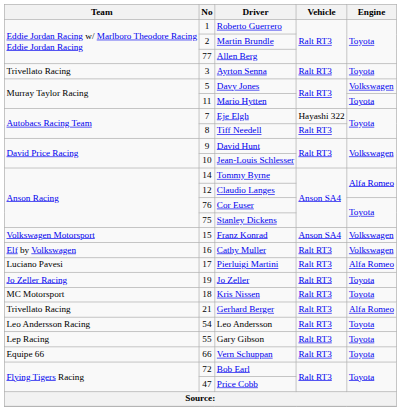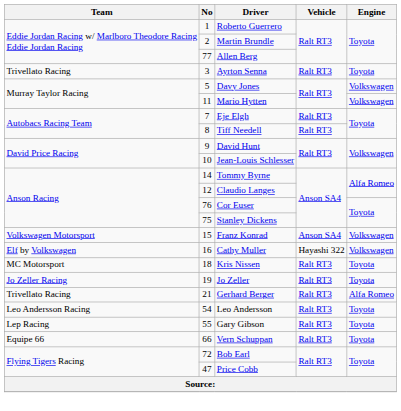 <table class="wikitable" style="font-size: 87%;">
 <tr>
 <th>Team</th>
 <th>No</th>
 <th>Driver</th>
 <th>Vehicle</th>
 <th>Engine</th>
 </tr>
 <tr>
 <td rowspan="3"> <a href='#'>Eddie Jordan Racing</a> w/ <a href='#'>Marlboro Theodore Racing</a><br> <a href='#'>Eddie Jordan Racing</a></td>
 <td align=center>1</td>
 <td> <a href='#'>Roberto Guerrero</a></td>
 <td rowspan=3><a href='#'>Ralt RT3</a></td>
 <td rowspan=3><a href='#'>Toyota</a></td>
 </tr>
 <tr>
 <td align=center>2</td>
 <td> <a href='#'>Martin Brundle</a></td>
 </tr>
 <tr>
 <td align=center>77</td>
 <td> <a href='#'>Allen Berg</a></td>
 </tr>
 <tr>
 <td> Trivellato Racing</td>
 <td align=center>3</td>
 <td> <a href='#'>Ayrton Senna</a></td>
 <td><a href='#'>Ralt RT3</a></td>
 <td><a href='#'>Toyota</a></td>
 </tr>
 <tr>
 <td rowspan=2> Murray Taylor Racing</td>
 <td align=center>5</td>
 <td> <a href='#'>Davy Jones</a></td>
 <td rowspan=2><a href='#'>Ralt RT3</a></td>
 <td><a href='#'>Volkswagen</a></td>
 </tr>
 <tr>
 <td align=center>11</td>
 <td> <a href='#'>Mario Hytten</a></td>
-<td><a href='#'>Toyota</a></td>
+<td><a href='#'>Volkswagen</a></td>
 </tr>
 <tr>
 <td rowspan=2> <a href='#'>Autobacs Racing Team</a></td>
 <td align=center>7</td>
 <td> <a href='#'>Eje Elgh</a></td>
-<td>Hayashi 322</td>
+<td><a href='#'>Ralt RT3</a></td>
 <td rowspan=2><a href='#'>Toyota</a></td>
 </tr>
 <tr>
 <td align=center>8</td>
 <td> <a href='#'>Tiff Needell</a></td>
 <td><a href='#'>Ralt RT3</a></td>
 </tr>
 <tr>
 <td rowspan=2> <a href='#'>David Price Racing</a></td>
 <td align=center>9</td>
 <td> <a href='#'>David Hunt</a></td>
 <td rowspan=2><a href='#'>Ralt RT3</a></td>
 <td rowspan=2><a href='#'>Volkswagen</a></td>
 </tr>
 <tr>
 <td align=center>10</td>
 <td> <a href='#'>Jean-Louis Schlesser</a></td>
 </tr>
 <tr>
 <td rowspan=4> <a href='#'>Anson Racing</a></td>
 <td align=center>14</td>
 <td> <a href='#'>Tommy Byrne</a></td>
 <td rowspan=4><a href='#'>Anson SA4</a></td>
 <td rowspan=2><a href='#'>Alfa Romeo</a></td>
 </tr>
 <tr>
 <td align=center>12</td>
 <td> <a href='#'>Claudio Langes</a></td>
 </tr>
 <tr>
 <td align=center>76</td>
 <td> <a href='#'>Cor Euser</a></td>
 <td rowspan=2><a href='#'>Toyota</a></td>
 </tr>
 <tr>
 <td align=center>75</td>
 <td> <a href='#'>Stanley Dickens</a></td>
 </tr>
 <tr>
 <td> <a href='#'>Volkswagen Motorsport</a></td>
 <td align=center>15</td>
 <td> <a href='#'>Franz Konrad</a></td>
 <td><a href='#'>Anson SA4</a></td>
 <td><a href='#'>Volkswagen</a></td>
 </tr>
 <tr>
 <td> <a href='#'>Elf</a> by <a href='#'>Volkswagen</a></td>
 <td align=center>16</td>
 <td> <a href='#'>Cathy Muller</a></td>
-<td><a href='#'>Ralt RT3</a></td>
+<td>Hayashi 322</td>
 <td><a href='#'>Volkswagen</a></td>
 </tr>
 <tr>
-<td> Luciano Pavesi</td>
-<td align=center>17</td>
-<td> <a href='#'>Pierluigi Martini</a></td>
+<td> MC Motorsport</td>
+<td align=center>18</td>
+<td> <a href='#'>Kris Nissen</a></td>
 <td><a href='#'>Ralt RT3</a></td>
-<td><a href='#'>Alfa Romeo</a></td>
+<td><a href='#'>Toyota</a></td>
 </tr>
 <tr>
 <td> <a href='#'>Jo Zeller Racing</a></td>
 <td align=center>19</td>
 <td> <a href='#'>Jo Zeller</a></td>
-<td><a href='#'>Ralt RT3</a></td>
-<td><a href='#'>Toyota</a></td>
-</tr>
-<tr>
-<td> MC Motorsport</td>
-<td align=center>18</td>
-<td> <a href='#'>Kris Nissen</a></td>
 <td><a href='#'>Ralt RT3</a></td>
 <td><a href='#'>Toyota</a></td>
 </tr>
 <tr>
 <td> Trivellato Racing</td>
 <td align=center>21</td>
 <td> <a href='#'>Gerhard Berger</a></td>
 <td><a href='#'>Ralt RT3</a></td>
 <td><a href='#'>Alfa Romeo</a></td>
 </tr>
 <tr>
 <td> Leo Andersson Racing</td>
 <td align=center>54</td>
 <td> Leo Andersson</td>
 <td><a href='#'>Ralt RT3</a></td>
 <td><a href='#'>Toyota</a></td>
 </tr>
 <tr>
 <td> Lep Racing</td>
 <td align=center>55</td>
 <td> Gary Gibson</td>
 <td><a href='#'>Ralt RT3</a></td>
 <td><a href='#'>Toyota</a></td>
 </tr>
 <tr>
 <td> Equipe 66</td>
 <td align=center>66</td>
 <td> <a href='#'>Vern Schuppan</a></td>
 <td><a href='#'>Ralt RT3</a></td>
 <td><a href='#'>Toyota</a></td>
 </tr>
 <tr>
 <td rowspan=2> <a href='#'>Flying Tigers</a> Racing</td>
 <td align=center>72</td>
 <td> <a href='#'>Bob Earl</a></td>
 <td rowspan=2><a href='#'>Ralt RT3</a></td>
 <td rowspan=2><a href='#'>Toyota</a></td>
 </tr>
 <tr>
 <td align=center>47</td>
 <td> <a href='#'>Price Cobb</a></td>
 </tr>
 <tr>
 <th colspan=5>Source:</th>
 </tr>
 <tr>
 </tr>
 </table>
